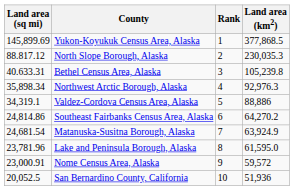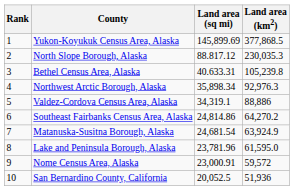 <table class="wikitable" style="float:left; margin-right: 1em">
 <tr>
+<th>Rank</th>
+<th>County</th>
 <th>Land area<br>(sq mi)</th>
-<th>County</th>
-<th>Rank</th>
 <th>Land area<br>(km<sup>2</sup>)</th>
 </tr>
 <tr>
+<td>1</td>
+<td><a href='#'>Yukon-Koyukuk Census Area, Alaska</a></td>
 <td>145,899.69</td>
-<td><a href='#'>Yukon-Koyukuk Census Area, Alaska</a></td>
-<td>1</td>
 <td>377,868.5</td>
 </tr>
 <tr>
+<td>2</td>
+<td><a href='#'>North Slope Borough, Alaska</a></td>
 <td>88.817.12</td>
-<td><a href='#'>North Slope Borough, Alaska</a></td>
-<td>2</td>
 <td>230,035.3</td>
 </tr>
 <tr>
+<td>3</td>
+<td><a href='#'>Bethel Census Area, Alaska</a></td>
 <td>40.633.31</td>
-<td><a href='#'>Bethel Census Area, Alaska</a></td>
-<td>3</td>
 <td>105,239.8</td>
 </tr>
 <tr>
+<td>4</td>
+<td><a href='#'>Northwest Arctic Borough, Alaska</a></td>
 <td>35,898.34</td>
-<td><a href='#'>Northwest Arctic Borough, Alaska</a></td>
-<td>4</td>
 <td>92,976.3</td>
 </tr>
 <tr>
+<td>5</td>
+<td><a href='#'>Valdez-Cordova Census Area, Alaska</a></td>
 <td>34,319.1</td>
-<td><a href='#'>Valdez-Cordova Census Area, Alaska</a></td>
-<td>5</td>
 <td>88,886</td>
 </tr>
 <tr>
+<td>6</td>
+<td><a href='#'>Southeast Fairbanks Census Area, Alaska</a></td>
 <td>24,814.86</td>
-<td><a href='#'>Southeast Fairbanks Census Area, Alaska</a></td>
-<td>6</td>
 <td>64,270.2</td>
 </tr>
 <tr>
+<td>7</td>
+<td><a href='#'>Matanuska-Susitna Borough, Alaska</a></td>
 <td>24,681.54</td>
-<td><a href='#'>Matanuska-Susitna Borough, Alaska</a></td>
-<td>7</td>
 <td>63,924.9</td>
 </tr>
 <tr>
+<td>8</td>
+<td><a href='#'>Lake and Peninsula Borough, Alaska</a></td>
 <td>23,781.96</td>
-<td><a href='#'>Lake and Peninsula Borough, Alaska</a></td>
-<td>8</td>
 <td>61,595.0</td>
 </tr>
 <tr>
+<td>9</td>
+<td><a href='#'>Nome Census Area, Alaska</a></td>
 <td>23,000.91</td>
-<td><a href='#'>Nome Census Area, Alaska</a></td>
-<td>9</td>
 <td>59,572</td>
 </tr>
 <tr>
+<td>10</td>
+<td><a href='#'>San Bernardino County, California</a></td>
 <td>20,052.5</td>
-<td><a href='#'>San Bernardino County, California</a></td>
-<td>10</td>
 <td>51,936</td>
 </tr>
 </table>
